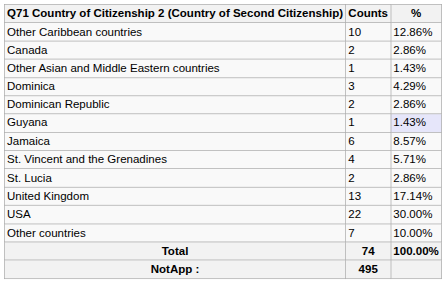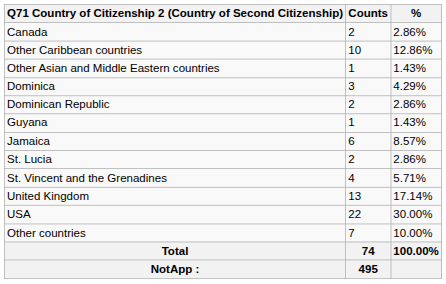 <table class="wikitable sortable">
 <tr>
 <th>Q71 Country of Citizenship 2 (Country of Second Citizenship)</th>
 <th>Counts</th>
 <th>%</th>
 </tr>
 <tr>
+<td>Canada</td>
+<td>2</td>
+<td>2.86%</td>
+</tr>
+<tr>
 <td>Other Caribbean countries</td>
 <td>10</td>
 <td>12.86%</td>
-</tr>
-<tr>
-<td>Canada</td>
-<td>2</td>
-<td>2.86%</td>
 </tr>
 <tr>
 <td>Other Asian and Middle Eastern countries</td>
 <td>1</td>
 <td>1.43%</td>
 </tr>
 <tr>
 <td>Dominica</td>
 <td>3</td>
 <td>4.29%</td>
 </tr>
 <tr>
 <td>Dominican Republic</td>
 <td>2</td>
 <td>2.86%</td>
 </tr>
 <tr>
 <td>Guyana</td>
 <td>1</td>
-<td style="background: lavender;">1.43%</td>
+<td>1.43%</td>
 </tr>
 <tr>
 <td>Jamaica</td>
 <td>6</td>
 <td>8.57%</td>
 </tr>
 <tr>
+<td>St. Lucia</td>
+<td>2</td>
+<td>2.86%</td>
+</tr>
+<tr>
 <td>St. Vincent and the Grenadines</td>
 <td>4</td>
 <td>5.71%</td>
-</tr>
-<tr>
-<td>St. Lucia</td>
-<td>2</td>
-<td>2.86%</td>
 </tr>
 <tr>
 <td>United Kingdom</td>
 <td>13</td>
 <td>17.14%</td>
 </tr>
 <tr>
 <td>USA</td>
 <td>22</td>
 <td>30.00%</td>
 </tr>
 <tr>
 <td>Other countries</td>
 <td>7</td>
 <td>10.00%</td>
 </tr>
 <tr>
 <th>Total</th>
 <th>74</th>
 <th>100.00%</th>
 </tr>
 <tr>
 <th>NotApp :</th>
 <th>495</th>
 <th></th>
 </tr>
 </table>
